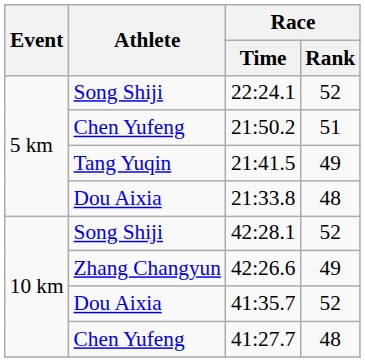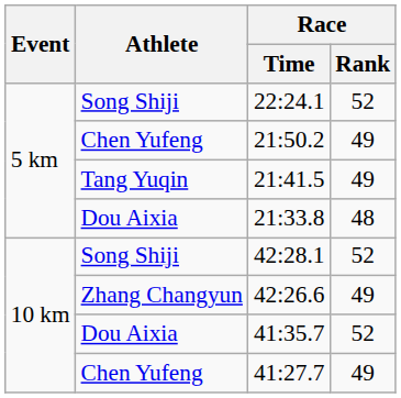 <table class="wikitable" border="1" style="font-size:90%">
 <tr>
 <th rowspan=2>Event</th>
 <th rowspan=2>Athlete</th>
 <th colspan=2>Race</th>
 </tr>
 <tr>
 <th>Time</th>
 <th>Rank</th>
 </tr>
 <tr>
 <td rowspan=4>5 km</td>
 <td><a href='#'>Song Shiji</a></td>
 <td align=center>22:24.1</td>
 <td align=center>52</td>
 </tr>
 <tr>
 <td><a href='#'>Chen Yufeng</a></td>
 <td align=center>21:50.2</td>
-<td align=center>51</td>
+<td align=center>49</td>
 </tr>
 <tr>
 <td><a href='#'>Tang Yuqin</a></td>
 <td align=center>21:41.5</td>
 <td align=center>49</td>
 </tr>
 <tr>
 <td><a href='#'>Dou Aixia</a></td>
 <td align=center>21:33.8</td>
 <td align=center>48</td>
 </tr>
 <tr>
 <td rowspan=4>10 km</td>
 <td><a href='#'>Song Shiji</a></td>
 <td align=center>42:28.1</td>
 <td align=center>52</td>
 </tr>
 <tr>
 <td><a href='#'>Zhang Changyun</a></td>
 <td align=center>42:26.6</td>
 <td align=center>49</td>
 </tr>
 <tr>
 <td><a href='#'>Dou Aixia</a></td>
 <td align=center>41:35.7</td>
 <td align=center>52</td>
 </tr>
 <tr>
 <td><a href='#'>Chen Yufeng</a></td>
 <td align=center>41:27.7</td>
-<td align=center>48</td>
+<td align=center>49</td>
 </tr>
 </table>
